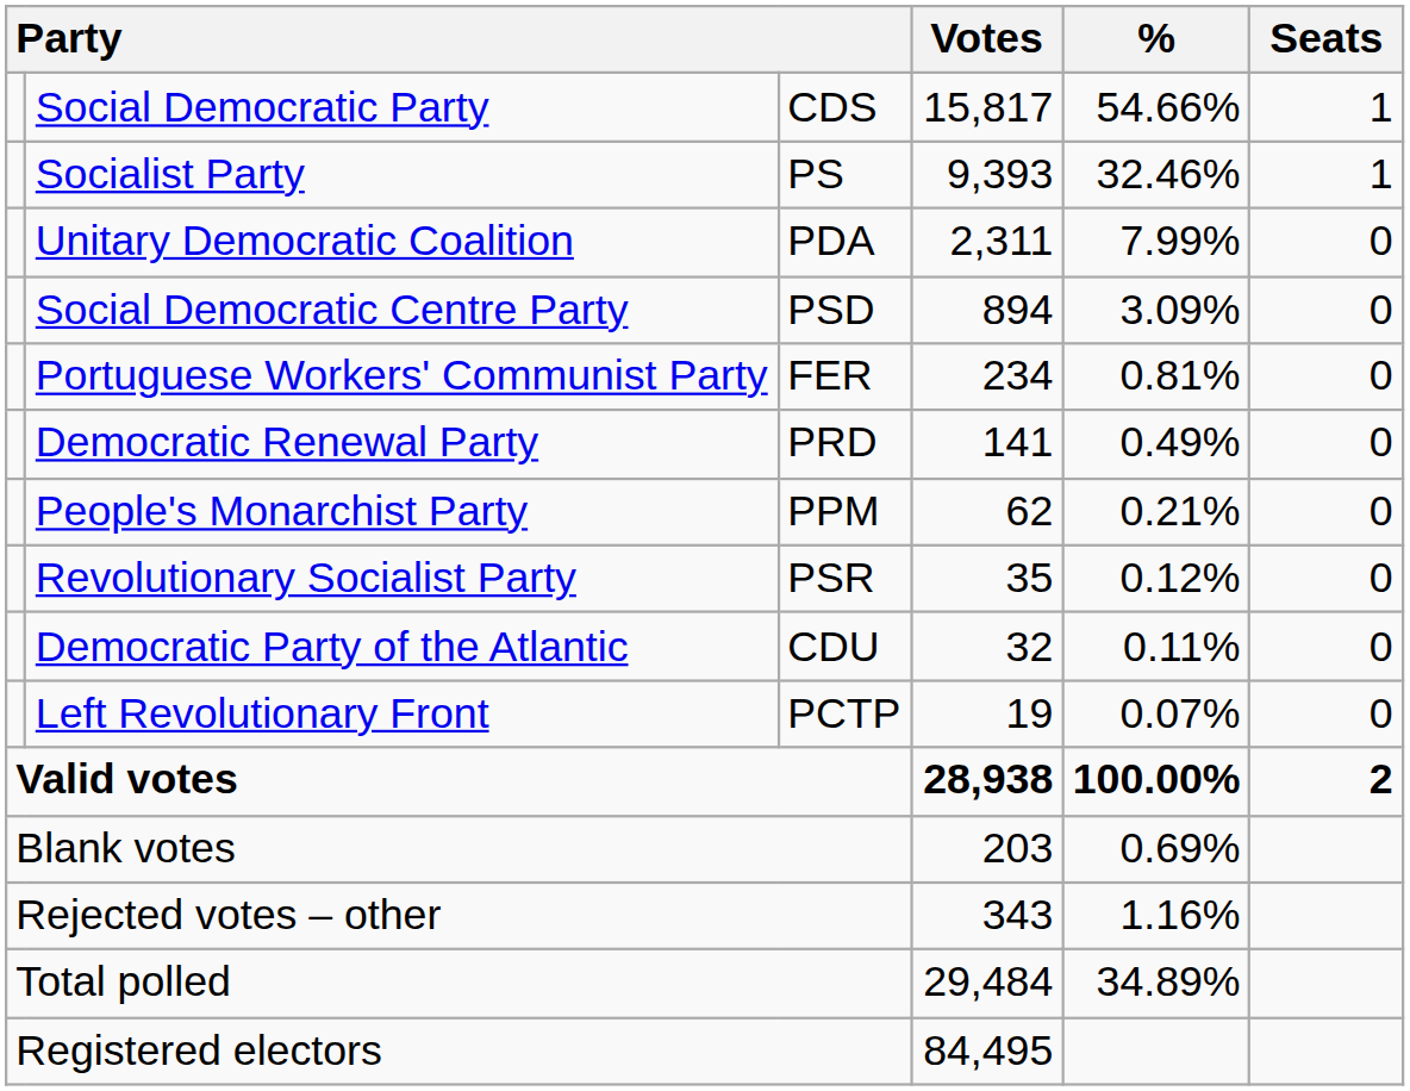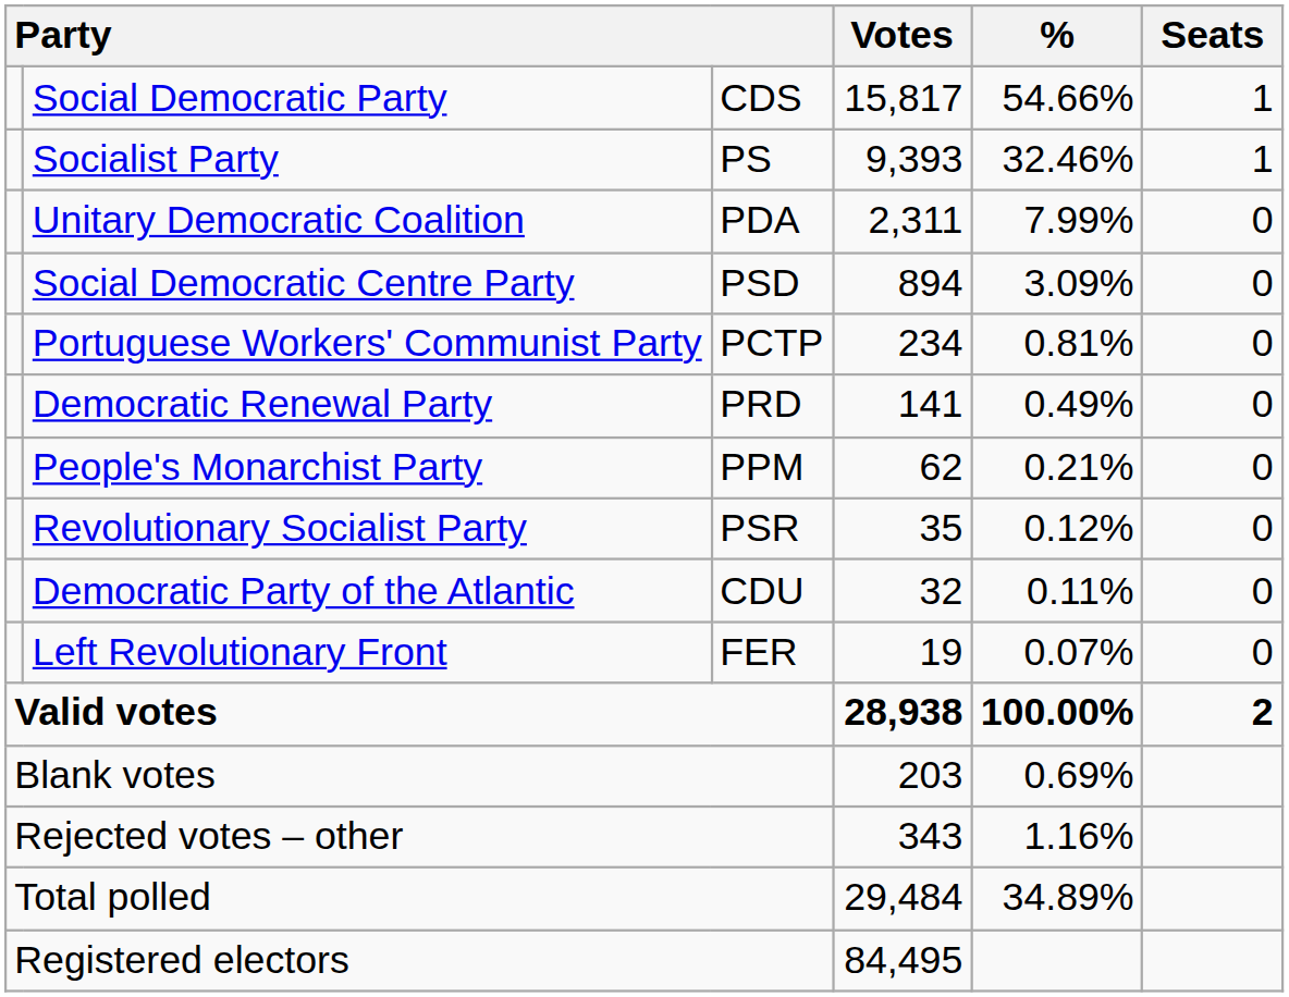 <table class="wikitable" border="1" style="text-align:right;">
 <tr>
 <th style="text-align:left;" colspan=3>Party</th>
 <th align=center width="50">Votes</th>
 <th align=center width="50">%</th>
 <th align=center width="50">Seats</th>
 </tr>
 <tr>
 <td></td>
 <td align=left><a href='#'>Social Democratic Party</a></td>
 <td align=left>CDS</td>
 <td>15,817</td>
 <td>54.66%</td>
 <td>1</td>
 </tr>
 <tr>
 <td></td>
 <td align=left><a href='#'>Socialist Party</a></td>
 <td align=left>PS</td>
 <td>9,393</td>
 <td>32.46%</td>
 <td>1</td>
 </tr>
 <tr>
 <td></td>
 <td align=left style="white-space: nowrap;"><a href='#'>Unitary Democratic Coalition</a></td>
 <td align=left>PDA</td>
 <td>2,311</td>
 <td>7.99%</td>
 <td>0</td>
 </tr>
 <tr>
 <td></td>
 <td align=left style="white-space: nowrap;"><a href='#'>Social Democratic Centre Party</a></td>
 <td align=left>PSD</td>
 <td>894</td>
 <td>3.09%</td>
 <td>0</td>
 </tr>
 <tr>
 <td></td>
 <td align=left><a href='#'>Portuguese Workers' Communist Party</a></td>
-<td align=left>FER</td>
+<td align=left>PCTP</td>
 <td>234</td>
 <td>0.81%</td>
 <td>0</td>
 </tr>
 <tr>
 <td></td>
 <td align=left><a href='#'>Democratic Renewal Party</a></td>
 <td align=left>PRD</td>
 <td>141</td>
 <td>0.49%</td>
 <td>0</td>
 </tr>
 <tr>
 <td></td>
 <td align=left><a href='#'>People's Monarchist Party</a></td>
 <td align=left>PPM</td>
 <td>62</td>
 <td>0.21%</td>
 <td>0</td>
 </tr>
 <tr>
 <td></td>
 <td align=left><a href='#'>Revolutionary Socialist Party</a></td>
 <td align=left>PSR</td>
 <td>35</td>
 <td>0.12%</td>
 <td>0</td>
 </tr>
 <tr>
 <td></td>
 <td align=left><a href='#'>Democratic Party of the Atlantic</a></td>
 <td align=left>CDU</td>
 <td>32</td>
 <td>0.11%</td>
 <td>0</td>
 </tr>
 <tr>
 <td></td>
 <td align=left><a href='#'>Left Revolutionary Front</a></td>
-<td align=left>PCTP</td>
+<td align=left>FER</td>
 <td>19</td>
 <td>0.07%</td>
 <td>0</td>
 </tr>
 <tr style="font-weight:bold">
 <td align=left colspan=3>Valid votes</td>
 <td>28,938</td>
 <td>100.00%</td>
 <td>2</td>
 </tr>
 <tr>
 <td align=left colspan=3>Blank votes</td>
 <td>203</td>
 <td>0.69%</td>
 <td></td>
 </tr>
 <tr>
 <td align=left colspan=3>Rejected votes – other</td>
 <td>343</td>
 <td>1.16%</td>
 <td></td>
 </tr>
 <tr>
 <td align=left colspan=3>Total polled</td>
 <td>29,484</td>
 <td>34.89%</td>
 <td></td>
 </tr>
 <tr>
 <td align=left colspan=3>Registered electors</td>
 <td>84,495</td>
 <td></td>
 <td></td>
 </tr>
 </table>
